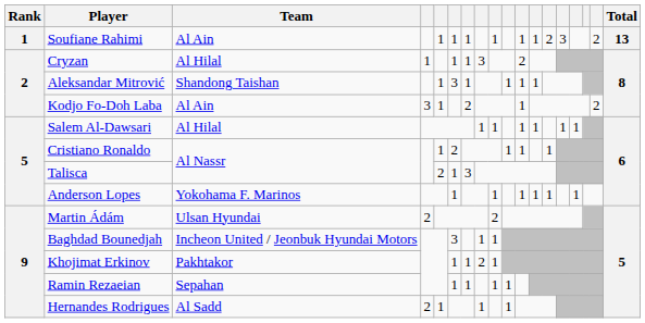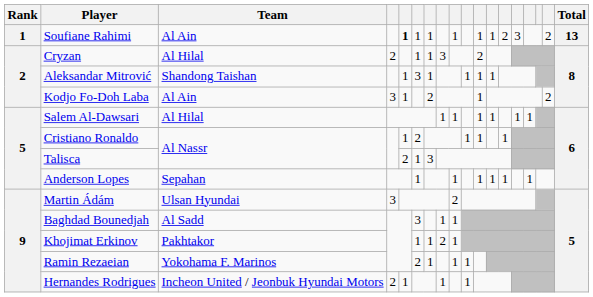 <table class="wikitable" style="text-align:center; font-size:100%">
 <tr>
 <th>Rank</th>
 <th>Player</th>
 <th>Team</th>
 <th></th>
 <th></th>
 <th></th>
 <th></th>
 <th></th>
 <th></th>
 <th></th>
 <th></th>
 <th></th>
 <th></th>
 <th></th>
 <th></th>
 <th></th>
 <th></th>
 <th>Total</th>
 </tr>
 <tr>
 <th>1</th>
 <td align="left"> <a href='#'>Soufiane Rahimi</a></td>
 <td align="left"> <a href='#'>Al Ain</a></td>
 <td></td>
-<td>1</td>
+<td><strong>1</strong></td>
 <td>1</td>
 <td>1</td>
 <td></td>
 <td>1</td>
 <td></td>
 <td>1</td>
 <td>1</td>
 <td>2</td>
 <td>3</td>
 <td colspan="2"></td>
 <td>2</td>
 <th>13</th>
 </tr>
 <tr>
 <th rowspan="3">2</th>
 <td align="left"> <a href='#'>Cryzan</a></td>
 <td align="left"> <a href='#'>Al Hilal</a></td>
-<td>1</td>
+<td>2</td>
 <td></td>
 <td>1</td>
 <td>1</td>
 <td>3</td>
 <td colspan="2"></td>
 <td>2</td>
 <td colspan="2"></td>
 <td colspan="4" style="background-color: silver"></td>
 <th rowspan="3">8</th>
 </tr>
 <tr>
 <td align="left"> <a href='#'>Aleksandar Mitrović</a></td>
 <td align="left"> <a href='#'>Shandong Taishan</a></td>
 <td></td>
 <td>1</td>
 <td>3</td>
 <td>1</td>
 <td colspan="2"></td>
 <td>1</td>
 <td>1</td>
 <td>1</td>
 <td colspan="3"></td>
 <td colspan="2" style="background-color: silver"></td>
 </tr>
 <tr>
 <td align="left"> <a href='#'>Kodjo Fo-Doh Laba</a></td>
 <td align="left"> <a href='#'>Al Ain</a></td>
 <td>3</td>
 <td>1</td>
 <td></td>
 <td>2</td>
 <td colspan="3"></td>
 <td>1</td>
 <td colspan="5"></td>
 <td>2</td>
 </tr>
 <tr>
 <th rowspan="4">5</th>
 <td align="left"> <a href='#'>Salem Al-Dawsari</a></td>
 <td align="left"> <a href='#'>Al Hilal</a></td>
 <td colspan="4"></td>
 <td>1</td>
 <td>1</td>
 <td></td>
 <td>1</td>
 <td>1</td>
 <td></td>
 <td>1</td>
 <td>1</td>
 <td colspan="2" style="background-color: silver"></td>
 <th rowspan="4">6</th>
 </tr>
 <tr>
 <td align="left"> <a href='#'>Cristiano Ronaldo</a></td>
 <td rowspan="2" align="left"> <a href='#'>Al Nassr</a></td>
 <td rowspan="2"></td>
 <td>1</td>
 <td>2</td>
 <td colspan="3"></td>
 <td>1</td>
 <td>1</td>
 <td></td>
 <td>1</td>
 <td colspan="4" style="background-color: silver"></td>
 </tr>
 <tr>
 <td align="left"> <a href='#'>Talisca</a></td>
 <td>2</td>
 <td>1</td>
 <td>3</td>
 <td colspan="6"></td>
 <td colspan="4" style="background-color: silver"></td>
 </tr>
 <tr>
 <td align="left"> <a href='#'>Anderson Lopes</a></td>
-<td align="left"> <a href='#'>Yokohama F. Marinos</a></td>
+<td align="left"> <a href='#'>Sepahan</a></td>
 <td colspan="2"></td>
 <td>1</td>
 <td colspan="2"></td>
 <td>1</td>
 <td></td>
 <td>1</td>
 <td>1</td>
 <td>1</td>
 <td></td>
 <td>1</td>
 <td colspan="2"></td>
 </tr>
 <tr>
 <th rowspan="5">9</th>
 <td align="left"> <a href='#'>Martin Ádám</a></td>
 <td align="left"> <a href='#'>Ulsan Hyundai</a></td>
-<td>2</td>
+<td>3</td>
 <td colspan="4"></td>
 <td>2</td>
 <td colspan="6"></td>
 <td colspan="2" style="background-color:  silver"></td>
 <th rowspan="5">5</th>
 </tr>
 <tr>
 <td align="left"> <a href='#'>Baghdad Bounedjah</a></td>
-<td align="left"> <a href='#'>Incheon United</a> /  <a href='#'>Jeonbuk Hyundai Motors</a></td>
+<td align="left"> <a href='#'>Al Sadd</a></td>
 <td colspan="2" rowspan="3"></td>
 <td>3</td>
 <td></td>
 <td>1</td>
 <td>1</td>
 <td colspan="8" style="background-color: silver"></td>
 </tr>
 <tr>
 <td align="left"> <a href='#'>Khojimat Erkinov</a></td>
 <td align="left"> <a href='#'>Pakhtakor</a></td>
 <td>1</td>
 <td>1</td>
 <td>2</td>
 <td>1</td>
 <td colspan="8" style="background-color: silver"></td>
 </tr>
 <tr>
 <td align="left"> <a href='#'>Ramin Rezaeian</a></td>
-<td align="left"> <a href='#'>Sepahan</a></td>
-<td>1</td>
+<td align="left"> <a href='#'>Yokohama F. Marinos</a></td>
+<td>2</td>
 <td>1</td>
 <td></td>
 <td>1</td>
 <td>1</td>
 <td></td>
 <td colspan="6" style="background-color: silver"></td>
 </tr>
 <tr>
 <td align="left"> <a href='#'>Hernandes Rodrigues</a></td>
-<td align="left"> <a href='#'>Al Sadd</a></td>
+<td align="left"> <a href='#'>Incheon United</a> /  <a href='#'>Jeonbuk Hyundai Motors</a></td>
 <td>2</td>
 <td>1</td>
 <td colspan="2"></td>
 <td>1</td>
 <td></td>
 <td>1</td>
 <td colspan="3"></td>
 <td colspan="4" style="background-color: silver"></td>
 </tr>
 </table>
